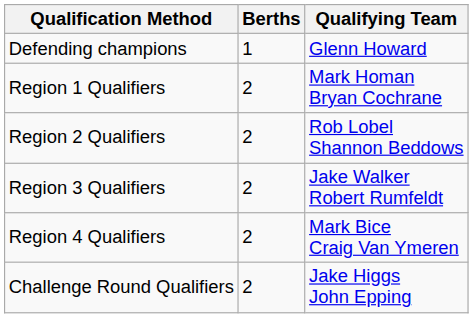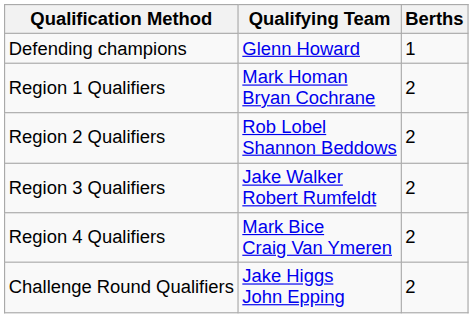 <table class="wikitable">
 <tr>
 <th>Qualification Method</th>
+<th>Qualifying Team</th>
 <th>Berths</th>
-<th>Qualifying Team</th>
 </tr>
 <tr>
 <td>Defending champions</td>
+<td><a href='#'>Glenn Howard</a></td>
 <td>1</td>
-<td><a href='#'>Glenn Howard</a></td>
 </tr>
 <tr>
 <td>Region 1 Qualifiers</td>
+<td><a href='#'>Mark Homan</a> <br> <a href='#'>Bryan Cochrane</a></td>
 <td>2</td>
-<td><a href='#'>Mark Homan</a> <br> <a href='#'>Bryan Cochrane</a></td>
 </tr>
 <tr>
 <td>Region 2 Qualifiers</td>
+<td><a href='#'>Rob Lobel</a> <br> <a href='#'>Shannon Beddows</a></td>
 <td>2</td>
-<td><a href='#'>Rob Lobel</a> <br> <a href='#'>Shannon Beddows</a></td>
 </tr>
 <tr>
 <td>Region 3 Qualifiers</td>
+<td><a href='#'>Jake Walker</a> <br> <a href='#'>Robert Rumfeldt</a></td>
 <td>2</td>
-<td><a href='#'>Jake Walker</a> <br> <a href='#'>Robert Rumfeldt</a></td>
 </tr>
 <tr>
 <td>Region 4 Qualifiers</td>
+<td><a href='#'>Mark Bice</a> <br> <a href='#'>Craig Van Ymeren</a></td>
 <td>2</td>
-<td><a href='#'>Mark Bice</a> <br> <a href='#'>Craig Van Ymeren</a></td>
 </tr>
 <tr>
 <td>Challenge Round Qualifiers</td>
+<td><a href='#'>Jake Higgs</a> <br> <a href='#'>John Epping</a></td>
 <td>2</td>
-<td><a href='#'>Jake Higgs</a> <br> <a href='#'>John Epping</a></td>
 </tr>
 </table>
